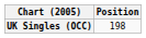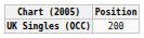 <table class="wikitable plainrowheaders" style="text-align:center">
 <tr>
 <th>Chart (2005)</th>
 <th>Position</th>
 </tr>
 <tr>
 <th scope="row">UK Singles (OCC)</th>
-<td>198</td>
+<td>200</td>
 </tr>
 </table>
